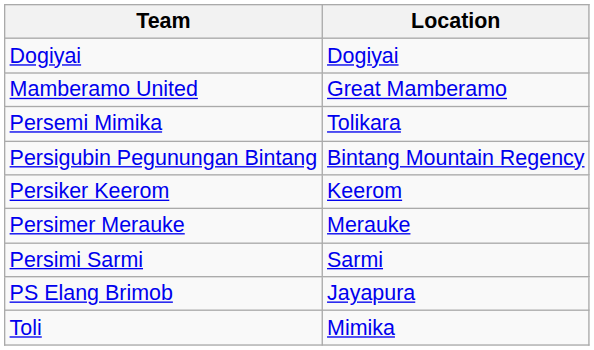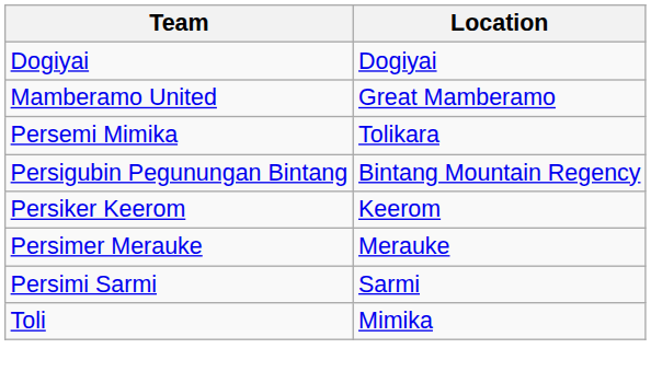 <table class="wikitable sortable">
 <tr>
 <th>Team</th>
 <th>Location</th>
 </tr>
 <tr>
 <td><a href='#'>Dogiyai</a></td>
 <td><a href='#'>Dogiyai</a></td>
 </tr>
 <tr>
 <td><a href='#'>Mamberamo United</a></td>
 <td><a href='#'>Great Mamberamo</a></td>
 </tr>
 <tr>
 <td><a href='#'>Persemi Mimika</a></td>
 <td><a href='#'>Tolikara</a></td>
 </tr>
 <tr>
 <td><a href='#'>Persigubin Pegunungan Bintang</a></td>
 <td><a href='#'>Bintang Mountain Regency</a></td>
 </tr>
 <tr>
 <td><a href='#'>Persiker Keerom</a></td>
 <td><a href='#'>Keerom</a></td>
 </tr>
 <tr>
 <td><a href='#'>Persimer Merauke</a></td>
 <td><a href='#'>Merauke</a></td>
 </tr>
 <tr>
 <td><a href='#'>Persimi Sarmi</a></td>
 <td><a href='#'>Sarmi</a></td>
 </tr>
 <tr>
-<td><a href='#'>PS Elang Brimob</a></td>
-<td><a href='#'>Jayapura</a></td>
-</tr>
-<tr>
 <td><a href='#'>Toli</a></td>
 <td><a href='#'>Mimika</a></td>
 </tr>
 </table>
